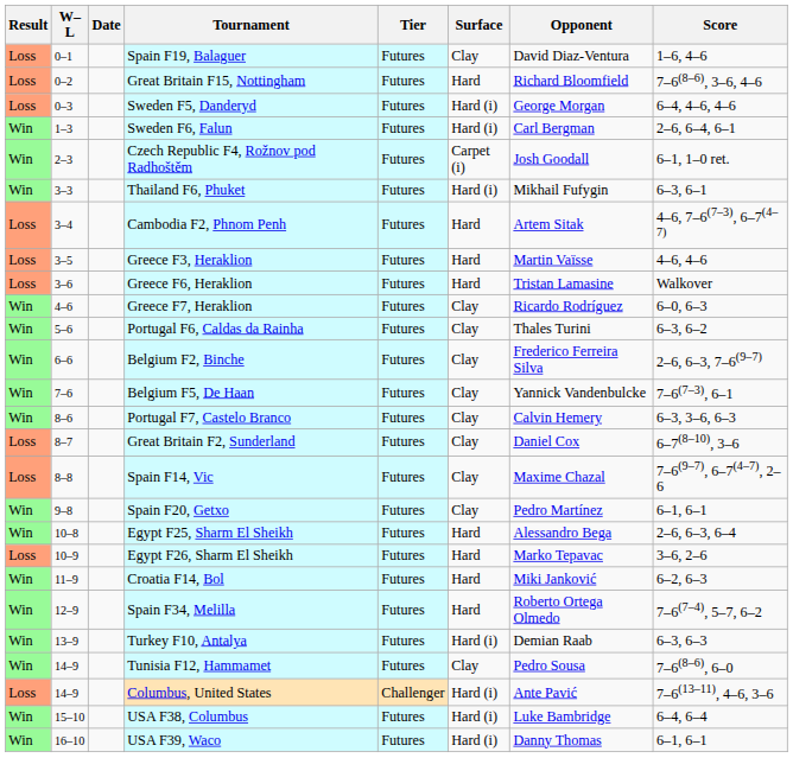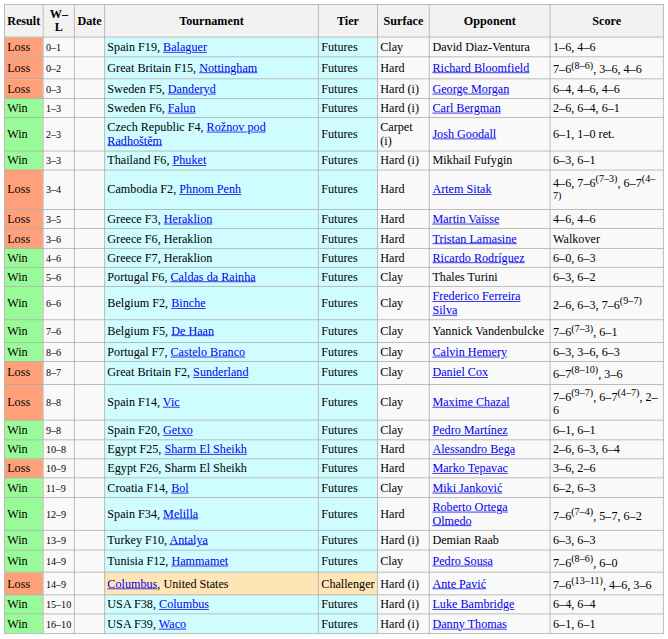 <table class="sortable wikitable">
 <tr>
 <th>Result</th>
 <th class="unsortable">W–L</th>
 <th>Date</th>
 <th>Tournament</th>
 <th>Tier</th>
 <th>Surface</th>
 <th>Opponent</th>
 <th class="unsortable">Score</th>
 </tr>
 <tr>
 <td bgcolor=FFA07A>Loss</td>
 <td><small>0–1</small></td>
 <td></td>
 <td style="background:#cffcff;">Spain F19, <a href='#'>Balaguer</a></td>
 <td style="background:#cffcff;">Futures</td>
 <td>Clay</td>
 <td> David Diaz-Ventura</td>
 <td>1–6, 4–6</td>
 </tr>
 <tr>
 <td bgcolor=FFA07A>Loss</td>
 <td><small>0–2</small></td>
 <td></td>
 <td style="background:#cffcff;">Great Britain F15, <a href='#'>Nottingham</a></td>
 <td style="background:#cffcff;">Futures</td>
 <td>Hard</td>
 <td> <a href='#'>Richard Bloomfield</a></td>
 <td>7–6<sup>(8–6)</sup>, 3–6, 4–6</td>
 </tr>
 <tr>
 <td bgcolor=FFA07A>Loss</td>
 <td><small>0–3</small></td>
 <td></td>
 <td style="background:#cffcff;">Sweden F5, <a href='#'>Danderyd</a></td>
 <td style="background:#cffcff;">Futures</td>
 <td>Hard (i)</td>
 <td> <a href='#'>George Morgan</a></td>
 <td>6–4, 4–6, 4–6</td>
 </tr>
 <tr>
 <td bgcolor=98FB98>Win</td>
 <td><small>1–3</small></td>
 <td></td>
 <td style="background:#cffcff;">Sweden F6, <a href='#'>Falun</a></td>
 <td style="background:#cffcff;">Futures</td>
 <td>Hard (i)</td>
 <td> <a href='#'>Carl Bergman</a></td>
 <td>2–6, 6–4, 6–1</td>
 </tr>
 <tr>
 <td bgcolor=98FB98>Win</td>
 <td><small>2–3</small></td>
 <td></td>
 <td style="background:#cffcff;">Czech Republic F4, <a href='#'>Rožnov pod Radhoštěm</a></td>
 <td style="background:#cffcff;">Futures</td>
 <td>Carpet (i)</td>
 <td> <a href='#'>Josh Goodall</a></td>
 <td>6–1, 1–0 ret.</td>
 </tr>
 <tr>
 <td bgcolor=98FB98>Win</td>
 <td><small>3–3</small></td>
 <td></td>
 <td style="background:#cffcff;">Thailand F6, <a href='#'>Phuket</a></td>
 <td style="background:#cffcff;">Futures</td>
 <td>Hard (i)</td>
 <td> Mikhail Fufygin</td>
 <td>6–3, 6–1</td>
 </tr>
 <tr>
 <td bgcolor=FFA07A>Loss</td>
 <td><small>3–4</small></td>
 <td></td>
 <td style="background:#cffcff;">Cambodia F2, <a href='#'>Phnom Penh</a></td>
 <td style="background:#cffcff;">Futures</td>
 <td>Hard</td>
 <td> <a href='#'>Artem Sitak</a></td>
 <td>4–6, 7–6<sup>(7–3)</sup>, 6–7<sup>(4–7)</sup></td>
 </tr>
 <tr>
 <td bgcolor=FFA07A>Loss</td>
 <td><small>3–5</small></td>
 <td></td>
 <td style="background:#cffcff;">Greece F3, <a href='#'>Heraklion</a></td>
 <td style="background:#cffcff;">Futures</td>
 <td>Hard</td>
 <td> <a href='#'>Martin Vaïsse</a></td>
 <td>4–6, 4–6</td>
 </tr>
 <tr>
 <td bgcolor=FFA07A>Loss</td>
 <td><small>3–6</small></td>
 <td></td>
 <td style="background:#cffcff;">Greece F6, Heraklion</td>
 <td style="background:#cffcff;">Futures</td>
 <td>Hard</td>
 <td> <a href='#'>Tristan Lamasine</a></td>
 <td>Walkover</td>
 </tr>
 <tr>
 <td bgcolor=98FB98>Win</td>
 <td><small>4–6</small></td>
 <td></td>
 <td style="background:#cffcff;">Greece F7, Heraklion</td>
 <td style="background:#cffcff;">Futures</td>
-<td>Clay</td>
+<td>Hard</td>
 <td> <a href='#'>Ricardo Rodríguez</a></td>
 <td>6–0, 6–3</td>
 </tr>
 <tr>
 <td bgcolor=98FB98>Win</td>
 <td><small>5–6</small></td>
 <td></td>
 <td style="background:#cffcff;">Portugal F6, <a href='#'>Caldas da Rainha</a></td>
 <td style="background:#cffcff;">Futures</td>
 <td>Clay</td>
 <td> Thales Turini</td>
 <td>6–3, 6–2</td>
 </tr>
 <tr>
 <td bgcolor=98FB98>Win</td>
 <td><small>6–6</small></td>
 <td></td>
 <td style="background:#cffcff;">Belgium F2, <a href='#'>Binche</a></td>
 <td style="background:#cffcff;">Futures</td>
 <td>Clay</td>
 <td> <a href='#'>Frederico Ferreira Silva</a></td>
 <td>2–6, 6–3, 7–6<sup>(9–7)</sup></td>
 </tr>
 <tr>
 <td bgcolor=98FB98>Win</td>
 <td><small>7–6</small></td>
 <td></td>
 <td style="background:#cffcff;">Belgium F5, <a href='#'>De Haan</a></td>
 <td style="background:#cffcff;">Futures</td>
 <td>Clay</td>
 <td> Yannick Vandenbulcke</td>
 <td>7–6<sup>(7–3)</sup>, 6–1</td>
 </tr>
 <tr>
 <td bgcolor=98FB98>Win</td>
 <td><small>8–6</small></td>
 <td></td>
 <td style="background:#cffcff;">Portugal F7, <a href='#'>Castelo Branco</a></td>
 <td style="background:#cffcff;">Futures</td>
 <td>Clay</td>
 <td> <a href='#'>Calvin Hemery</a></td>
 <td>6–3, 3–6, 6–3</td>
 </tr>
 <tr>
 <td bgcolor=FFA07A>Loss</td>
 <td><small>8–7</small></td>
 <td></td>
 <td style="background:#cffcff;">Great Britain F2, <a href='#'>Sunderland</a></td>
 <td style="background:#cffcff;">Futures</td>
 <td>Clay</td>
 <td> <a href='#'>Daniel Cox</a></td>
 <td>6–7<sup>(8–10)</sup>, 3–6</td>
 </tr>
 <tr>
 <td bgcolor=FFA07A>Loss</td>
 <td><small>8–8</small></td>
 <td></td>
 <td style="background:#cffcff;">Spain F14, <a href='#'>Vic</a></td>
 <td style="background:#cffcff;">Futures</td>
 <td>Clay</td>
 <td> <a href='#'>Maxime Chazal</a></td>
 <td>7–6<sup>(9–7)</sup>, 6–7<sup>(4–7)</sup>, 2–6</td>
 </tr>
 <tr>
 <td bgcolor=98FB98>Win</td>
 <td><small>9–8</small></td>
 <td></td>
 <td style="background:#cffcff;">Spain F20, <a href='#'>Getxo</a></td>
 <td style="background:#cffcff;">Futures</td>
 <td>Clay</td>
 <td> <a href='#'>Pedro Martínez</a></td>
 <td>6–1, 6–1</td>
 </tr>
 <tr>
 <td bgcolor=98FB98>Win</td>
 <td><small>10–8</small></td>
 <td></td>
 <td style="background:#cffcff;">Egypt F25, <a href='#'>Sharm El Sheikh</a></td>
 <td style="background:#cffcff;">Futures</td>
 <td>Hard</td>
 <td> <a href='#'>Alessandro Bega</a></td>
 <td>2–6, 6–3, 6–4</td>
 </tr>
 <tr>
 <td bgcolor=FFA07A>Loss</td>
 <td><small>10–9</small></td>
 <td></td>
 <td style="background:#cffcff;">Egypt F26, Sharm El Sheikh</td>
 <td style="background:#cffcff;">Futures</td>
 <td>Hard</td>
 <td> <a href='#'>Marko Tepavac</a></td>
 <td>3–6, 2–6</td>
 </tr>
 <tr>
 <td bgcolor=98FB98>Win</td>
 <td><small>11–9</small></td>
 <td></td>
 <td style="background:#cffcff;">Croatia F14, <a href='#'>Bol</a></td>
 <td style="background:#cffcff;">Futures</td>
-<td>Hard</td>
+<td>Clay</td>
 <td> <a href='#'>Miki Janković</a></td>
 <td>6–2, 6–3</td>
 </tr>
 <tr>
 <td bgcolor=98FB98>Win</td>
 <td><small>12–9</small></td>
 <td></td>
 <td style="background:#cffcff;">Spain F34, <a href='#'>Melilla</a></td>
 <td style="background:#cffcff;">Futures</td>
 <td>Hard</td>
 <td> <a href='#'>Roberto Ortega Olmedo</a></td>
 <td>7–6<sup>(7–4)</sup>, 5–7, 6–2</td>
 </tr>
 <tr>
 <td bgcolor=98FB98>Win</td>
 <td><small>13–9</small></td>
 <td></td>
 <td style="background:#cffcff;">Turkey F10, <a href='#'>Antalya</a></td>
 <td style="background:#cffcff;">Futures</td>
 <td>Hard (i)</td>
 <td> Demian Raab</td>
 <td>6–3, 6–3</td>
 </tr>
 <tr>
 <td bgcolor=98FB98>Win</td>
 <td><small>14–9</small></td>
 <td></td>
 <td style="background:#cffcff;">Tunisia F12, <a href='#'>Hammamet</a></td>
 <td style="background:#cffcff;">Futures</td>
 <td>Clay</td>
 <td> <a href='#'>Pedro Sousa</a></td>
 <td>7–6<sup>(8–6)</sup>, 6–0</td>
 </tr>
 <tr>
 <td bgcolor=FFA07A>Loss</td>
 <td><small>14–9</small></td>
 <td><a href='#'></a></td>
 <td style="background:moccasin;"><a href='#'>Columbus</a>, United States</td>
 <td style="background:moccasin;">Challenger</td>
 <td>Hard (i)</td>
 <td> <a href='#'>Ante Pavić</a></td>
 <td>7–6<sup>(13–11)</sup>, 4–6, 3–6</td>
 </tr>
 <tr>
 <td bgcolor=98FB98>Win</td>
 <td><small>15–10</small></td>
 <td></td>
 <td style="background:#cffcff;">USA F38, <a href='#'>Columbus</a></td>
 <td style="background:#cffcff;">Futures</td>
 <td>Hard (i)</td>
 <td> <a href='#'>Luke Bambridge</a></td>
 <td>6–4, 6–4</td>
 </tr>
 <tr>
 <td bgcolor=98FB98>Win</td>
 <td><small>16–10</small></td>
 <td></td>
 <td style="background:#cffcff;">USA F39, <a href='#'>Waco</a></td>
 <td style="background:#cffcff;">Futures</td>
 <td>Hard (i)</td>
 <td> <a href='#'>Danny Thomas</a></td>
 <td>6–1, 6–1</td>
 </tr>
 </table>
